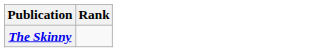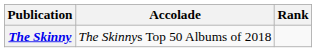 <table class="wikitable sortable plainrowheaders">
 <tr>
 <th scope="col">Publication</th>
+<th scope="col">Accolade</th>
 <th scope="col">Rank</th>
 </tr>
 <tr>
 <th scope="row"><em><a href='#'>The Skinny</a></em></th>
+<td><em>The Skinny</em>s Top 50 Albums of 2018</td>
 <td></td>
 </tr>
 </table>
